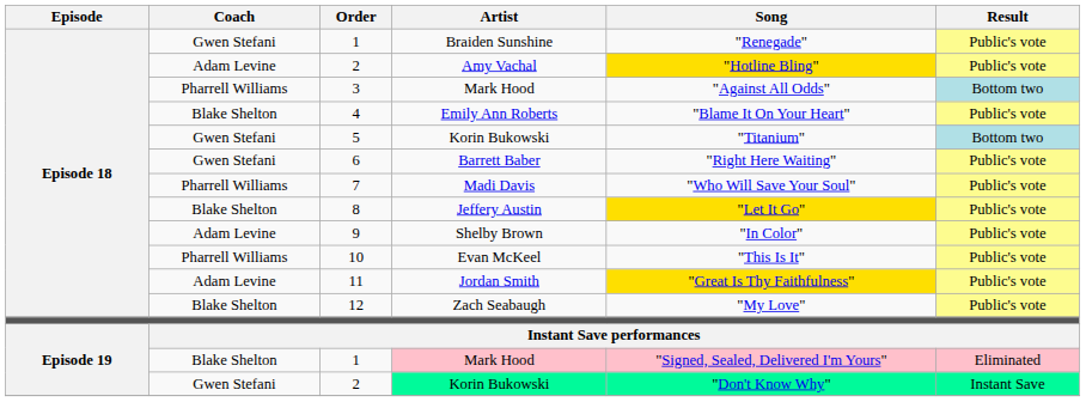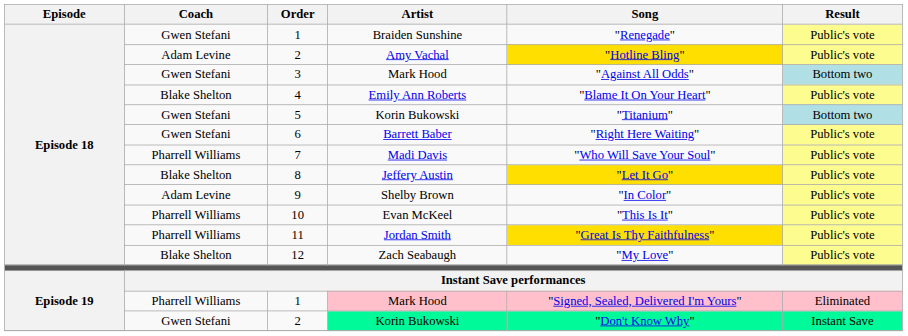 <table class="wikitable" style="text-align:center; width:90%;">
 <tr>
 <th style="width:10%;">Episode</th>
 <th style="width:12%;">Coach</th>
 <th style="width:05%;">Order</th>
 <th style="width:15%;">Artist</th>
 <th style="width:23%;">Song</th>
 <th style="width:10%;">Result</th>
 </tr>
 <tr>
 <th rowspan="12" scope="row">Episode 18<br><small></small></th>
 <td>Gwen Stefani</td>
 <td>1</td>
 <td>Braiden Sunshine</td>
 <td>"<a href='#'>Renegade</a>"</td>
 <td style="background:#fdfc8f;">Public's vote</td>
 </tr>
 <tr>
 <td>Adam Levine</td>
 <td>2</td>
 <td><a href='#'>Amy Vachal</a></td>
 <td style="background:#fedf00;">"<a href='#'>Hotline Bling</a>"</td>
 <td style="background:#fdfc8f;">Public's vote</td>
 </tr>
 <tr>
-<td>Pharrell Williams</td>
+<td>Gwen Stefani</td>
 <td>3</td>
 <td>Mark Hood</td>
 <td>"<a href='#'>Against All Odds</a>"</td>
 <td style="background:#B0E0E6;">Bottom two</td>
 </tr>
 <tr>
 <td>Blake Shelton</td>
 <td>4</td>
 <td><a href='#'>Emily Ann Roberts</a></td>
 <td>"<a href='#'>Blame It On Your Heart</a>"</td>
 <td style="background:#fdfc8f;">Public's vote</td>
 </tr>
 <tr>
 <td>Gwen Stefani</td>
 <td>5</td>
 <td>Korin Bukowski</td>
 <td>"<a href='#'>Titanium</a>"</td>
 <td style="background:#B0E0E6;">Bottom two</td>
 </tr>
 <tr>
 <td>Gwen Stefani</td>
 <td>6</td>
 <td><a href='#'>Barrett Baber</a></td>
 <td>"<a href='#'>Right Here Waiting</a>"</td>
 <td style="background:#fdfc8f;">Public's vote</td>
 </tr>
 <tr>
 <td>Pharrell Williams</td>
 <td>7</td>
 <td><a href='#'>Madi Davis</a></td>
 <td>"<a href='#'>Who Will Save Your Soul</a>"</td>
 <td style="background:#fdfc8f;">Public's vote</td>
 </tr>
 <tr>
 <td>Blake Shelton</td>
 <td>8</td>
 <td><a href='#'>Jeffery Austin</a></td>
 <td style="background:#fedf00;">"<a href='#'>Let It Go</a>"</td>
 <td style="background:#fdfc8f;">Public's vote</td>
 </tr>
 <tr>
 <td>Adam Levine</td>
 <td>9</td>
 <td>Shelby Brown</td>
 <td>"<a href='#'>In Color</a>"</td>
 <td style="background:#fdfc8f;">Public's vote</td>
 </tr>
 <tr>
 <td>Pharrell Williams</td>
 <td>10</td>
 <td>Evan McKeel</td>
 <td>"<a href='#'>This Is It</a>"</td>
 <td style="background:#fdfc8f;">Public's vote</td>
 </tr>
 <tr>
-<td>Adam Levine</td>
+<td>Pharrell Williams</td>
 <td>11</td>
 <td><a href='#'>Jordan Smith</a></td>
 <td style="background:#fedf00;">"<a href='#'>Great Is Thy Faithfulness</a>"</td>
 <td style="background:#fdfc8f;">Public's vote</td>
 </tr>
 <tr>
 <td>Blake Shelton</td>
 <td>12</td>
 <td>Zach Seabaugh</td>
 <td>"<a href='#'>My Love</a>"</td>
 <td style="background:#fdfc8f;">Public's vote</td>
 </tr>
 <tr>
 <td colspan="6" style="background:#555;"></td>
 </tr>
 <tr>
 <th rowspan="4" scope="row">Episode 19<br><small></small></th>
 </tr>
 <tr>
 <th colspan="5">Instant Save performances</th>
 </tr>
 <tr>
-<td>Blake Shelton</td>
+<td>Pharrell Williams</td>
 <td>1</td>
 <td style="background:Pink;">Mark Hood</td>
 <td style="background:Pink;">"<a href='#'>Signed, Sealed, Delivered I'm Yours</a>"</td>
 <td style="background:Pink;">Eliminated</td>
 </tr>
 <tr>
 <td>Gwen Stefani</td>
 <td>2</td>
 <td style="background:#00FA9A;">Korin Bukowski</td>
 <td style="background:#00FA9A;">"<a href='#'>Don't Know Why</a>"</td>
 <td style="background:#00FA9A;">Instant Save</td>
 </tr>
 <tr>
 </tr>
 </table>
